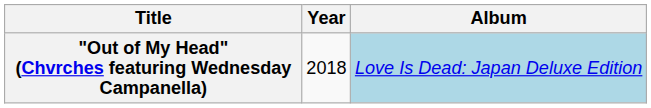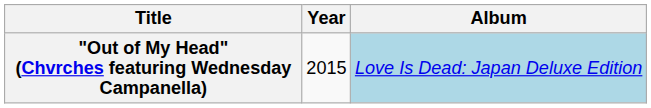 <table class="wikitable plainrowheaders" style="text-align:center;">
 <tr>
 <th scope="col" rowspan="1" style="width:16em;">Title</th>
 <th scope="col" rowspan="1">Year</th>
 <th scope="col" rowspan="1">Album</th>
 </tr>
 <tr>
 <th scope="row">"Out of My Head"<br><span>(<a href='#'>Chvrches</a> featuring Wednesday Campanella)</span></th>
-<td>2018</td>
+<td>2015</td>
 <td style="background: lightblue;"><em><a href='#'>Love Is Dead: Japan Deluxe Edition</a></em></td>
 </tr>
 </table>
